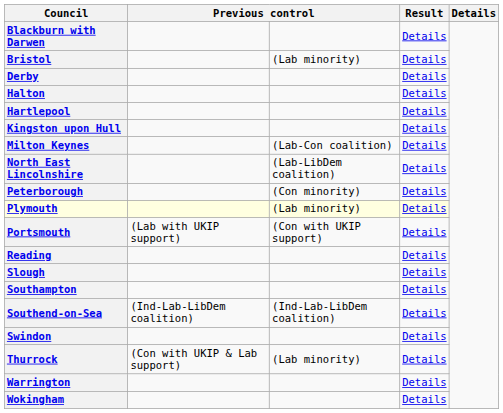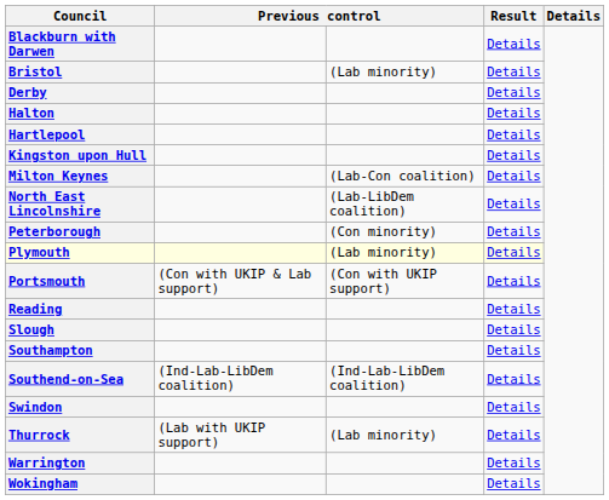 <table class="wikitable">
 <tr>
 <th scope="col">Council</th>
 <th colspan=2>Previous control</th>
 <th colspan=2>Result</th>
 <th scope="col" class="unsortable">Details</th>
 </tr>
 <tr>
 <th scope="row" style="text-align: left;"><a href='#'>Blackburn with Darwen</a></th>
 <td></td>
 <td></td>
 <td><a href='#'>Details</a></td>
 </tr>
 <tr>
 <th scope="row" style="text-align: left;"><a href='#'>Bristol</a></th>
 <td></td>
 <td> (Lab minority)</td>
 <td><a href='#'>Details</a></td>
 </tr>
 <tr>
 <th scope="row" style="text-align: left;"><a href='#'>Derby</a></th>
 <td></td>
 <td></td>
 <td><a href='#'>Details</a></td>
 </tr>
 <tr>
 <th scope="row" style="text-align: left;"><a href='#'>Halton</a></th>
 <td></td>
 <td></td>
 <td><a href='#'>Details</a></td>
 </tr>
 <tr>
 <th scope="row" style="text-align: left;"><a href='#'>Hartlepool</a></th>
 <td></td>
 <td></td>
 <td><a href='#'>Details</a></td>
 </tr>
 <tr>
 <th scope="row" style="text-align: left;"><a href='#'>Kingston upon Hull</a></th>
 <td></td>
 <td></td>
 <td><a href='#'>Details</a></td>
 </tr>
 <tr>
 <th scope="row" style="text-align: left;"><a href='#'>Milton Keynes</a></th>
 <td></td>
 <td> (Lab-Con coalition)</td>
 <td><a href='#'>Details</a></td>
 </tr>
 <tr>
 <th scope="row" style="text-align: left;"><a href='#'>North East Lincolnshire</a></th>
 <td></td>
 <td> (Lab-LibDem coalition)</td>
 <td><a href='#'>Details</a></td>
 </tr>
 <tr>
 <th scope="row" style="text-align: left;"><a href='#'>Peterborough</a></th>
 <td></td>
 <td> (Con minority)</td>
 <td><a href='#'>Details</a></td>
 </tr>
 <tr style="background:lightyellow">
 <th scope="row" style="text-align: left; background:lightyellow"><a href='#'>Plymouth</a></th>
 <td></td>
 <td> (Lab minority)</td>
 <td><a href='#'>Details</a></td>
 </tr>
 <tr>
 <th scope="row" style="text-align: left;"><a href='#'>Portsmouth</a></th>
-<td> (Lab with UKIP support)</td>
+<td> (Con with UKIP & Lab support)</td>
 <td> (Con with UKIP support)</td>
 <td><a href='#'>Details</a></td>
 </tr>
 <tr>
 <th scope="row" style="text-align: left;"><a href='#'>Reading</a></th>
 <td></td>
 <td></td>
 <td><a href='#'>Details</a></td>
 </tr>
 <tr>
 <th scope="row" style="text-align: left;"><a href='#'>Slough</a></th>
 <td></td>
 <td></td>
 <td><a href='#'>Details</a></td>
 </tr>
 <tr>
 <th scope="row" style="text-align: left;"><a href='#'>Southampton</a></th>
 <td></td>
 <td></td>
 <td><a href='#'>Details</a></td>
 </tr>
 <tr>
 <th scope="row" style="text-align: left;"><a href='#'>Southend-on-Sea</a></th>
 <td> (Ind-Lab-LibDem coalition)</td>
 <td> (Ind-Lab-LibDem coalition)</td>
 <td><a href='#'>Details</a></td>
 </tr>
 <tr>
 <th scope="row" style="text-align: left;"><a href='#'>Swindon</a></th>
 <td></td>
 <td></td>
 <td><a href='#'>Details</a></td>
 </tr>
 <tr>
 <th scope="row" style="text-align: left;"><a href='#'>Thurrock</a></th>
-<td> (Con with UKIP & Lab support)</td>
+<td> (Lab with UKIP support)</td>
 <td> (Lab minority)</td>
 <td><a href='#'>Details</a></td>
 </tr>
 <tr>
 <th scope="row" style="text-align: left;"><a href='#'>Warrington</a></th>
 <td></td>
 <td></td>
 <td><a href='#'>Details</a></td>
 </tr>
 <tr>
 <th scope="row" style="text-align: left;"><a href='#'>Wokingham</a></th>
 <td></td>
 <td></td>
 <td><a href='#'>Details</a></td>
 </tr>
 </table>
